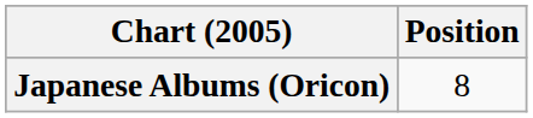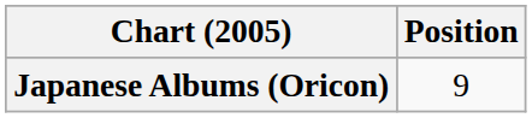 <table class="wikitable plainrowheaders" style="text-align:center">
 <tr>
 <th scope="col">Chart (2005)</th>
 <th scope="col">Position</th>
 </tr>
 <tr>
 <th scope="row">Japanese Albums (Oricon)</th>
-<td>8</td>
+<td>9</td>
 </tr>
 </table>
